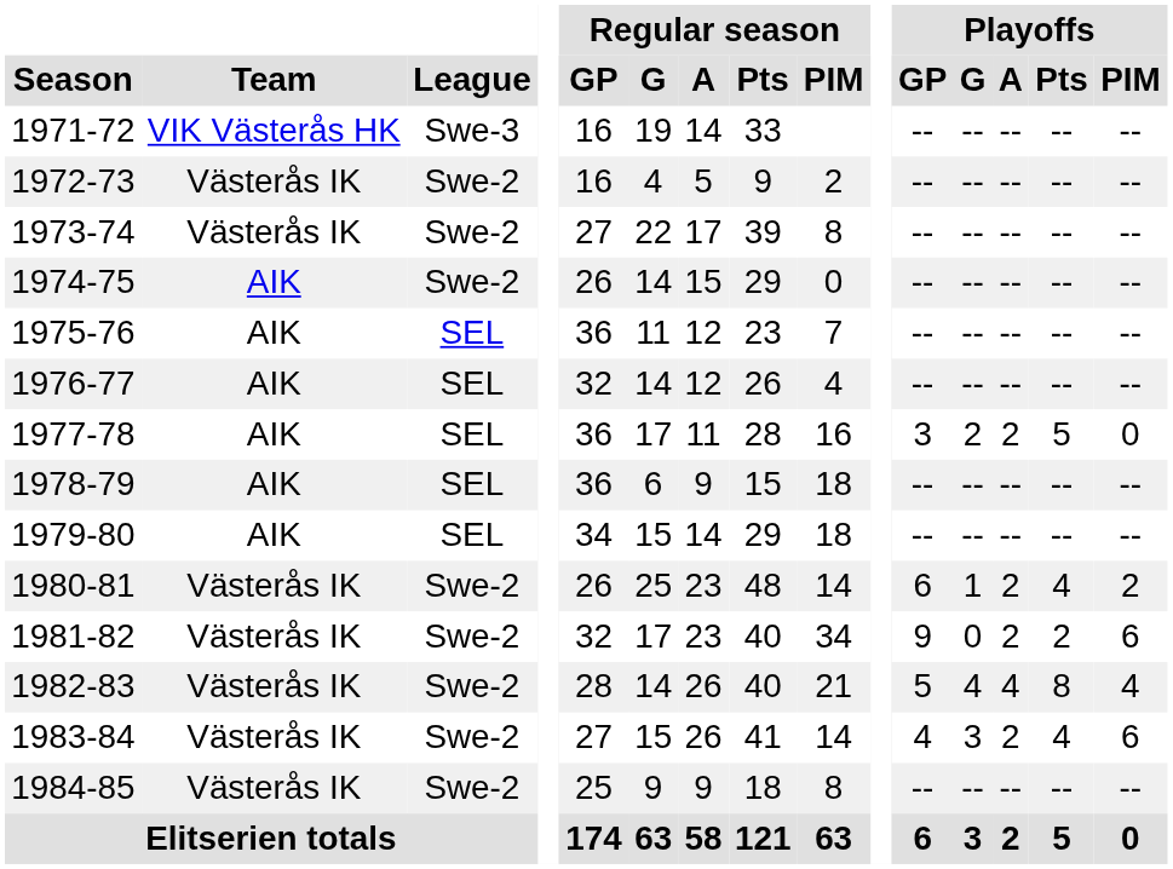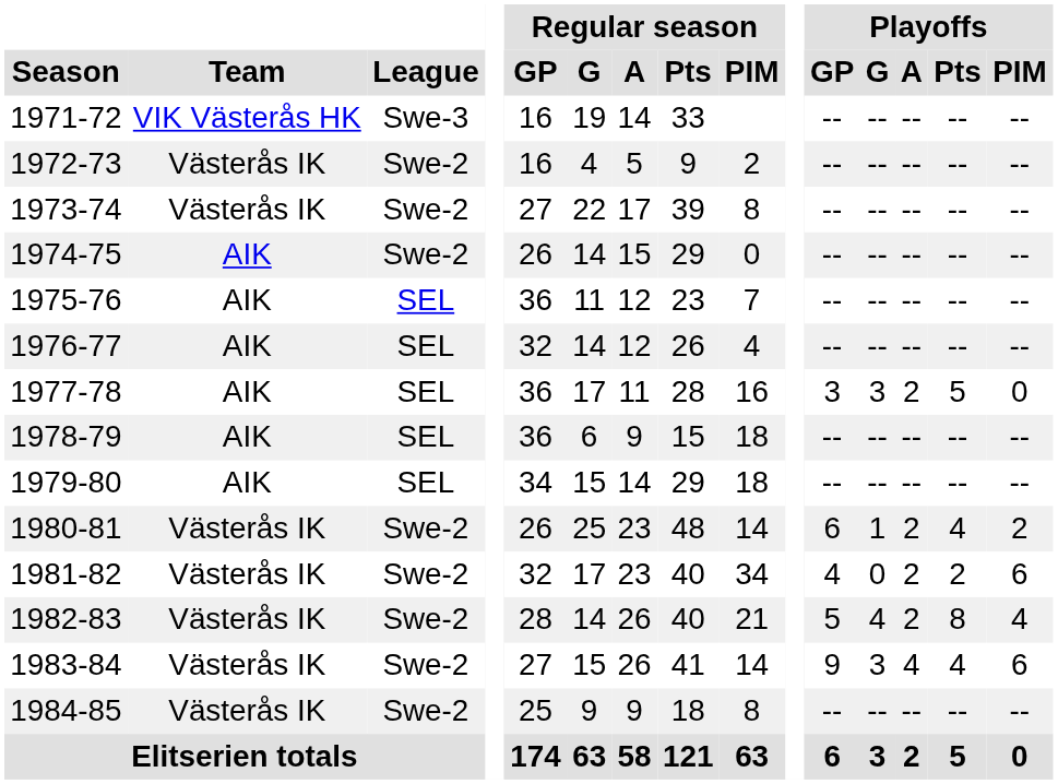 <table BORDER="0" CELLPADDING="3" CELLSPACING="0" ID="Table3">
 <tr bgcolor="#e0e0e0">
 <th colspan="3" bgcolor="#ffffff"> </th>
 <th rowspan="99" bgcolor="#ffffff"> </th>
 <th colspan="5">Regular season</th>
 <th rowspan="99" bgcolor="#ffffff"> </th>
 <th colspan="5">Playoffs</th>
 </tr>
 <tr bgcolor="#e0e0e0">
 <th>Season</th>
 <th>Team</th>
 <th>League</th>
 <th>GP</th>
 <th>G</th>
 <th>A</th>
 <th>Pts</th>
 <th>PIM</th>
 <th>GP</th>
 <th>G</th>
 <th>A</th>
 <th>Pts</th>
 <th>PIM</th>
 </tr>
 <tr ALIGN="center">
 <td>1971-72</td>
 <td><a href='#'>VIK Västerås HK</a></td>
 <td>Swe-3</td>
 <td>16</td>
 <td>19</td>
 <td>14</td>
 <td>33</td>
 <td></td>
 <td>--</td>
 <td>--</td>
 <td>--</td>
 <td>--</td>
 <td>--</td>
 </tr>
 <tr ALIGN="center" bgcolor="#f0f0f0">
 <td>1972-73</td>
 <td>Västerås IK</td>
 <td>Swe-2</td>
 <td>16</td>
 <td>4</td>
 <td>5</td>
 <td>9</td>
 <td>2</td>
 <td>--</td>
 <td>--</td>
 <td>--</td>
 <td>--</td>
 <td>--</td>
 </tr>
 <tr ALIGN="center">
 <td>1973-74</td>
 <td>Västerås IK</td>
 <td>Swe-2</td>
 <td>27</td>
 <td>22</td>
 <td>17</td>
 <td>39</td>
 <td>8</td>
 <td>--</td>
 <td>--</td>
 <td>--</td>
 <td>--</td>
 <td>--</td>
 </tr>
 <tr ALIGN="center" bgcolor="#f0f0f0">
 <td>1974-75</td>
 <td><a href='#'>AIK</a></td>
 <td>Swe-2</td>
 <td>26</td>
 <td>14</td>
 <td>15</td>
 <td>29</td>
 <td>0</td>
 <td>--</td>
 <td>--</td>
 <td>--</td>
 <td>--</td>
 <td>--</td>
 </tr>
 <tr ALIGN="center">
 <td>1975-76</td>
 <td>AIK</td>
 <td><a href='#'>SEL</a></td>
 <td>36</td>
 <td>11</td>
 <td>12</td>
 <td>23</td>
 <td>7</td>
 <td>--</td>
 <td>--</td>
 <td>--</td>
 <td>--</td>
 <td>--</td>
 </tr>
 <tr ALIGN="center" bgcolor="#f0f0f0">
 <td>1976-77</td>
 <td>AIK</td>
 <td>SEL</td>
 <td>32</td>
 <td>14</td>
 <td>12</td>
 <td>26</td>
 <td>4</td>
 <td>--</td>
 <td>--</td>
 <td>--</td>
 <td>--</td>
 <td>--</td>
 </tr>
 <tr ALIGN="center">
 <td>1977-78</td>
 <td>AIK</td>
 <td>SEL</td>
 <td>36</td>
 <td>17</td>
 <td>11</td>
 <td>28</td>
 <td>16</td>
 <td>3</td>
-<td>2</td>
+<td>3</td>
 <td>2</td>
 <td>5</td>
 <td>0</td>
 </tr>
 <tr ALIGN="center" bgcolor="#f0f0f0">
 <td>1978-79</td>
 <td>AIK</td>
 <td>SEL</td>
 <td>36</td>
 <td>6</td>
 <td>9</td>
 <td>15</td>
 <td>18</td>
 <td>--</td>
 <td>--</td>
 <td>--</td>
 <td>--</td>
 <td>--</td>
 </tr>
 <tr ALIGN="center">
 <td>1979-80</td>
 <td>AIK</td>
 <td>SEL</td>
 <td>34</td>
 <td>15</td>
 <td>14</td>
 <td>29</td>
 <td>18</td>
 <td>--</td>
 <td>--</td>
 <td>--</td>
 <td>--</td>
 <td>--</td>
 </tr>
 <tr ALIGN="center" bgcolor="#f0f0f0">
 <td>1980-81</td>
 <td>Västerås IK</td>
 <td>Swe-2</td>
 <td>26</td>
 <td>25</td>
 <td>23</td>
 <td>48</td>
 <td>14</td>
 <td>6</td>
 <td>1</td>
 <td>2</td>
 <td>4</td>
 <td>2</td>
 </tr>
 <tr ALIGN="center">
 <td>1981-82</td>
 <td>Västerås IK</td>
 <td>Swe-2</td>
 <td>32</td>
 <td>17</td>
 <td>23</td>
 <td>40</td>
 <td>34</td>
-<td>9</td>
+<td>4</td>
 <td>0</td>
 <td>2</td>
 <td>2</td>
 <td>6</td>
 </tr>
 <tr ALIGN="center" bgcolor="#f0f0f0">
 <td>1982-83</td>
 <td>Västerås IK</td>
 <td>Swe-2</td>
 <td>28</td>
 <td>14</td>
 <td>26</td>
 <td>40</td>
 <td>21</td>
 <td>5</td>
 <td>4</td>
-<td>4</td>
+<td>2</td>
 <td>8</td>
 <td>4</td>
 </tr>
 <tr ALIGN="center">
 <td>1983-84</td>
 <td>Västerås IK</td>
 <td>Swe-2</td>
 <td>27</td>
 <td>15</td>
 <td>26</td>
 <td>41</td>
 <td>14</td>
+<td>9</td>
+<td>3</td>
 <td>4</td>
-<td>3</td>
-<td>2</td>
 <td>4</td>
 <td>6</td>
 </tr>
 <tr ALIGN="center" bgcolor="#f0f0f0">
 <td>1984-85</td>
 <td>Västerås IK</td>
 <td>Swe-2</td>
 <td>25</td>
 <td>9</td>
 <td>9</td>
 <td>18</td>
 <td>8</td>
 <td>--</td>
 <td>--</td>
 <td>--</td>
 <td>--</td>
 <td>--</td>
 </tr>
 <tr bgcolor="#e0e0e0">
 <th colspan="3">Elitserien totals</th>
 <th>174</th>
 <th>63</th>
 <th>58</th>
 <th>121</th>
 <th>63</th>
 <th>6</th>
 <th>3</th>
 <th>2</th>
 <th>5</th>
 <th>0</th>
 </tr>
 </table>
